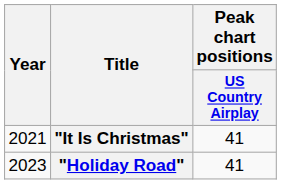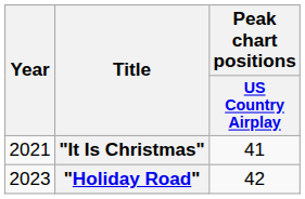 <table class="wikitable plainrowheaders" style="text-align:center;">
 <tr>
 <th scope="col" rowspan="2">Year</th>
 <th scope="col" rowspan="2">Title</th>
 <th scope="col">Peak chart positions</th>
 </tr>
 <tr style="font-size:smaller;">
 <th scope="col" style="width:4em;"><a href='#'>US Country Airplay</a><br></th>
 </tr>
 <tr>
 <td>2021</td>
 <th scope="row">"It Is Christmas"</th>
 <td>41</td>
 </tr>
 <tr>
 <td>2023</td>
 <th scope="row">"<a href='#'>Holiday Road</a>"</th>
-<td>41</td>
+<td>42</td>
 </tr>
 </table>
